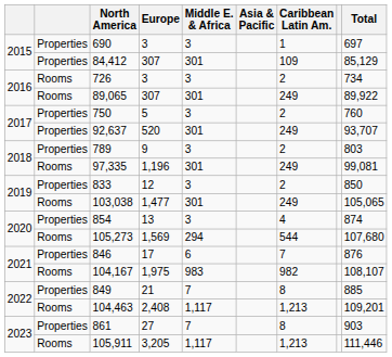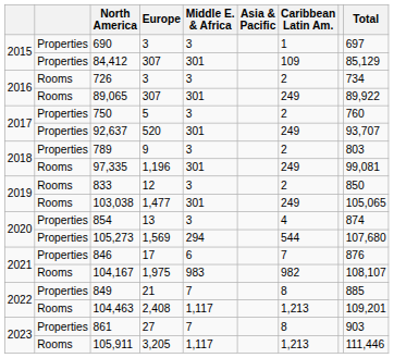 <table class="wikitable">
 <tr>
 <th class="unsortable"></th>
 <th></th>
 <th>North<br>America</th>
 <th>Europe</th>
 <th>Middle E.<br>& Africa</th>
 <th>Asia &<br>Pacific</th>
 <th>Caribbean<br>Latin Am.</th>
 <th></th>
 <th>Total</th>
 </tr>
 <tr>
 <td rowspan=2>2015</td>
 <td>Properties</td>
 <td>690</td>
 <td>3</td>
 <td>3</td>
 <td></td>
 <td>1</td>
 <td></td>
 <td>697</td>
 </tr>
 <tr>
 <td>Properties</td>
 <td>84,412</td>
 <td>307</td>
 <td>301</td>
 <td></td>
 <td>109</td>
 <td></td>
 <td>85,129</td>
 </tr>
 <tr>
 <td rowspan=2>2016</td>
 <td>Rooms</td>
 <td>726</td>
 <td>3</td>
 <td>3</td>
 <td></td>
 <td>2</td>
 <td></td>
 <td>734</td>
 </tr>
 <tr>
 <td>Rooms</td>
 <td>89,065</td>
 <td>307</td>
 <td>301</td>
 <td></td>
 <td>249</td>
 <td></td>
 <td>89,922</td>
 </tr>
 <tr>
 <td rowspan=2>2017</td>
 <td>Properties</td>
 <td>750</td>
 <td>5</td>
 <td>3</td>
 <td></td>
 <td>2</td>
 <td></td>
 <td>760</td>
 </tr>
 <tr>
 <td>Properties</td>
 <td>92,637</td>
 <td>520</td>
 <td>301</td>
 <td></td>
 <td>249</td>
 <td></td>
 <td>93,707</td>
 </tr>
 <tr>
 <td rowspan=2>2018</td>
 <td>Properties</td>
 <td>789</td>
 <td>9</td>
 <td>3</td>
 <td></td>
 <td>2</td>
 <td></td>
 <td>803</td>
 </tr>
 <tr>
 <td>Rooms</td>
 <td>97,335</td>
 <td>1,196</td>
 <td>301</td>
 <td></td>
 <td>249</td>
 <td></td>
 <td>99,081</td>
 </tr>
 <tr>
 <td rowspan=2>2019</td>
-<td>Properties</td>
+<td>Rooms</td>
 <td>833</td>
 <td>12</td>
 <td>3</td>
 <td></td>
 <td>2</td>
 <td></td>
 <td>850</td>
 </tr>
 <tr>
 <td>Rooms</td>
 <td>103,038</td>
 <td>1,477</td>
 <td>301</td>
 <td></td>
 <td>249</td>
 <td></td>
 <td>105,065</td>
 </tr>
 <tr>
 <td rowspan=2>2020</td>
 <td>Properties</td>
 <td>854</td>
 <td>13</td>
 <td>3</td>
 <td></td>
 <td>4</td>
 <td></td>
 <td>874</td>
 </tr>
 <tr>
-<td>Rooms</td>
+<td>Properties</td>
 <td>105,273</td>
 <td>1,569</td>
 <td>294</td>
 <td></td>
 <td>544</td>
 <td></td>
 <td>107,680</td>
 </tr>
 <tr>
 <td rowspan=2>2021</td>
 <td>Properties</td>
 <td>846</td>
 <td>17</td>
 <td>6</td>
 <td></td>
 <td>7</td>
 <td></td>
 <td>876</td>
 </tr>
 <tr>
 <td>Rooms</td>
 <td>104,167</td>
 <td>1,975</td>
 <td>983</td>
 <td></td>
 <td>982</td>
 <td></td>
 <td>108,107</td>
 </tr>
 <tr>
 <td rowspan=2>2022</td>
 <td>Properties</td>
 <td>849</td>
 <td>21</td>
 <td>7</td>
 <td></td>
 <td>8</td>
 <td></td>
 <td>885</td>
 </tr>
 <tr>
 <td>Rooms</td>
 <td>104,463</td>
 <td>2,408</td>
 <td>1,117</td>
 <td></td>
 <td>1,213</td>
 <td></td>
 <td>109,201</td>
 </tr>
 <tr>
 <td rowspan=2>2023</td>
 <td>Properties</td>
 <td>861</td>
 <td>27</td>
 <td>7</td>
 <td></td>
 <td>8</td>
 <td></td>
 <td>903</td>
 </tr>
 <tr>
 <td>Rooms</td>
 <td>105,911</td>
 <td>3,205</td>
 <td>1,117</td>
 <td></td>
 <td>1,213</td>
 <td></td>
 <td>111,446</td>
 </tr>
 </table>
